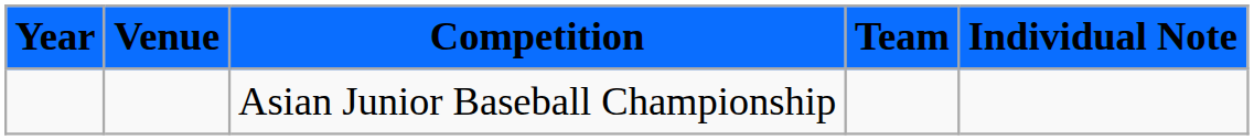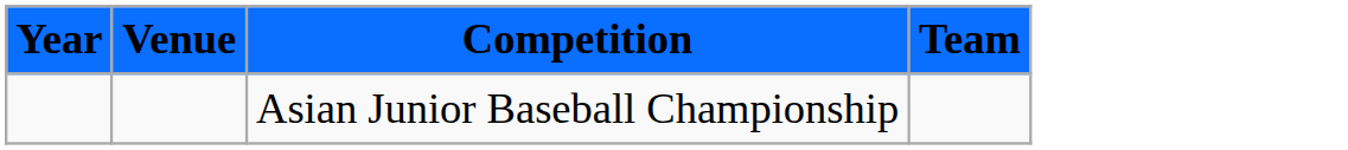 <table class="wikitable">
 <tr>
 <th style="background:#0A6EFF"><span>Year</span></th>
 <th style="background:#0A6EFF"><span>Venue</span></th>
 <th style="background:#0A6EFF"><span>Competition</span></th>
 <th style="background:#0A6EFF"><span>Team</span></th>
-<th style="background:#0A6EFF"><span>Individual Note</span></th>
 </tr>
 <tr>
 <td></td>
 <td></td>
 <td>Asian Junior Baseball Championship</td>
 <td style="text-align:center"></td>
-<td></td>
 </tr>
 </table>
